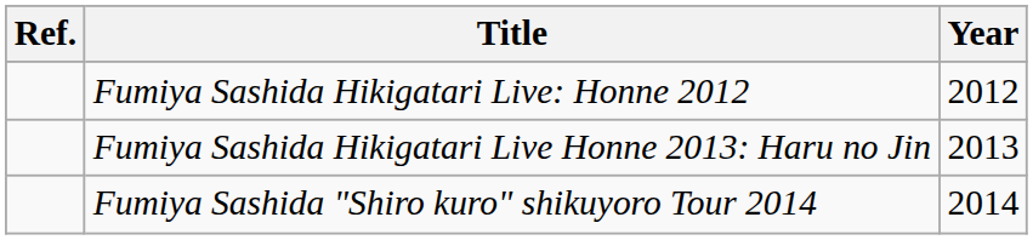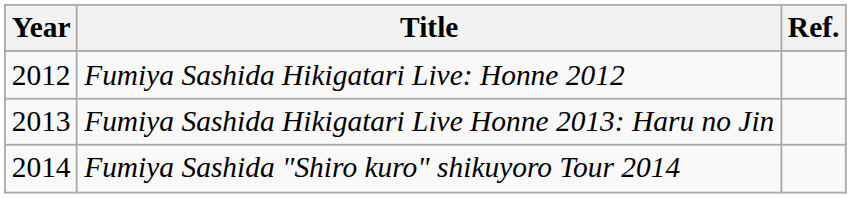 <table class="wikitable">
 <tr>
+<th>Year</th>
+<th>Title</th>
 <th>Ref.</th>
-<th>Title</th>
-<th>Year</th>
 </tr>
 <tr>
+<td>2012</td>
+<td><em>Fumiya Sashida Hikigatari Live: Honne 2012</em></td>
 <td></td>
-<td><em>Fumiya Sashida Hikigatari Live: Honne 2012</em></td>
-<td>2012</td>
 </tr>
 <tr>
+<td>2013</td>
+<td><em>Fumiya Sashida Hikigatari Live Honne 2013: Haru no Jin</em></td>
 <td></td>
-<td><em>Fumiya Sashida Hikigatari Live Honne 2013: Haru no Jin</em></td>
-<td>2013</td>
 </tr>
 <tr>
+<td>2014</td>
+<td><em>Fumiya Sashida "Shiro kuro" shikuyoro Tour 2014</em></td>
 <td></td>
-<td><em>Fumiya Sashida "Shiro kuro" shikuyoro Tour 2014</em></td>
-<td>2014</td>
 </tr>
 </table>
